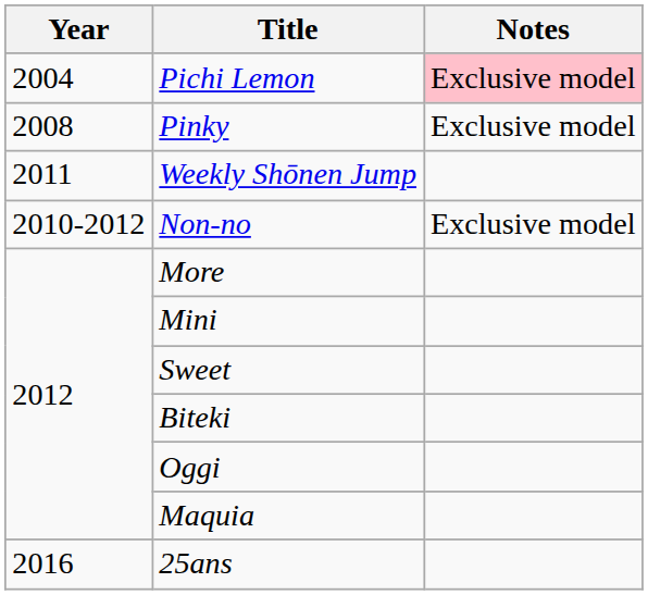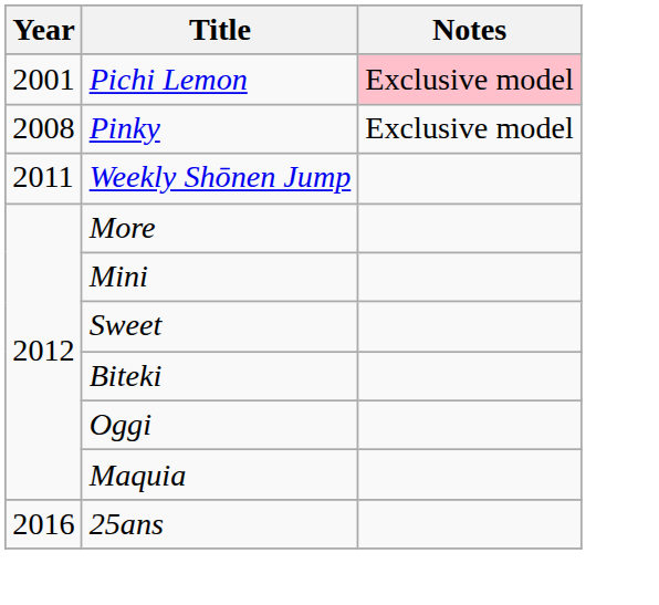 <table class="wikitable">
 <tr>
 <th>Year</th>
 <th>Title</th>
 <th>Notes</th>
 </tr>
 <tr>
-<td>2004</td>
+<td>2001</td>
 <td><em><a href='#'>Pichi Lemon</a></em></td>
 <td style="background: pink;">Exclusive model</td>
 </tr>
 <tr>
 <td>2008</td>
 <td><em><a href='#'>Pinky</a></em></td>
 <td>Exclusive model</td>
 </tr>
 <tr>
 <td>2011</td>
 <td><em><a href='#'>Weekly Shōnen Jump</a></em></td>
 <td></td>
-</tr>
-<tr>
-<td>2010-2012</td>
-<td><em><a href='#'>Non-no</a></em></td>
-<td>Exclusive model</td>
 </tr>
 <tr>
 <td rowspan="6">2012</td>
 <td><em>More</em></td>
 <td></td>
 </tr>
 <tr>
 <td><em>Mini</em></td>
 <td></td>
 </tr>
 <tr>
 <td><em>Sweet</em></td>
 <td></td>
 </tr>
 <tr>
 <td><em>Biteki</em></td>
 <td></td>
 </tr>
 <tr>
 <td><em>Oggi</em></td>
 <td></td>
 </tr>
 <tr>
 <td><em>Maquia</em></td>
 <td></td>
 </tr>
 <tr>
 <td>2016</td>
 <td><em>25ans</em></td>
 <td></td>
 </tr>
 </table>
